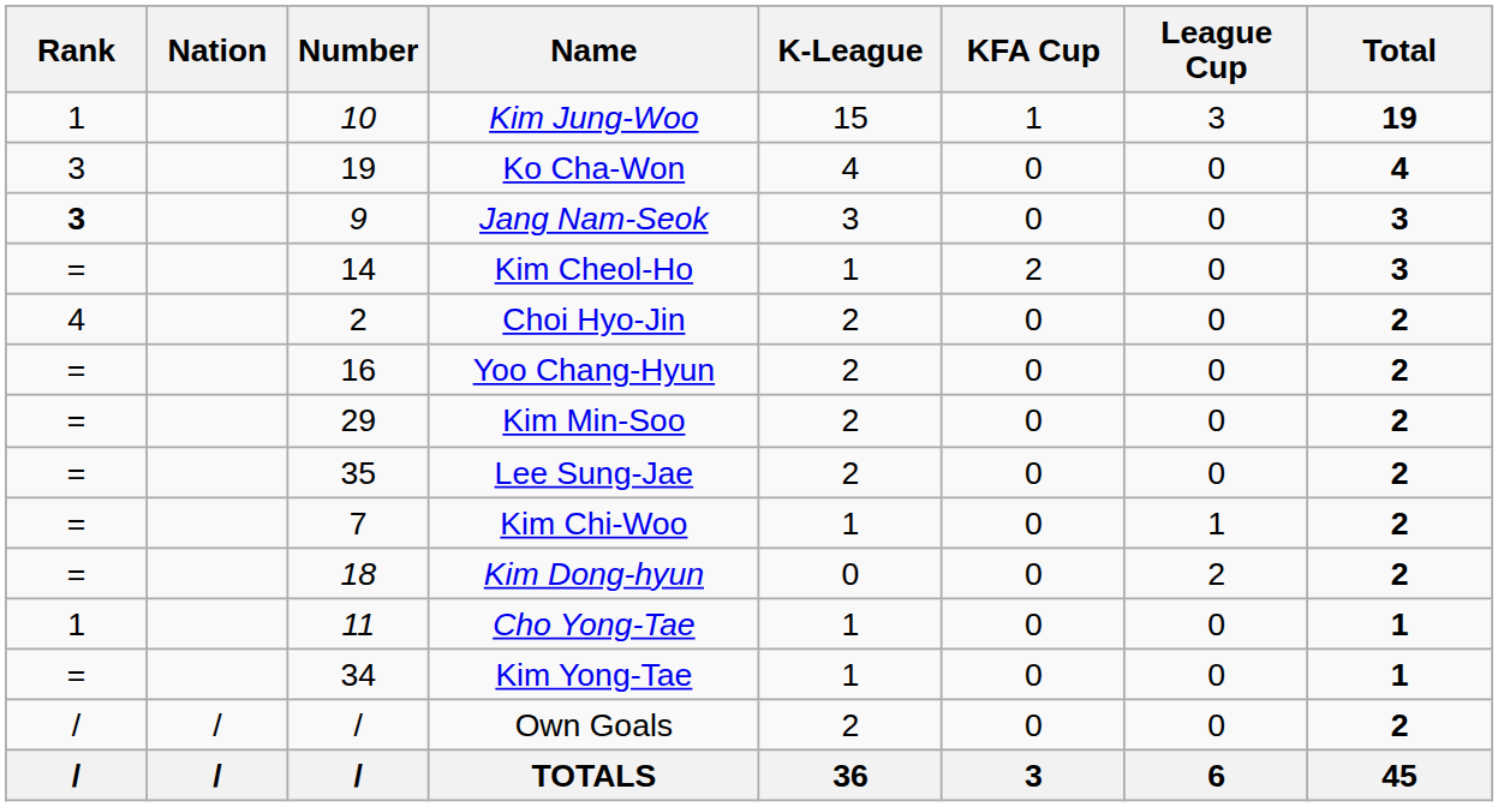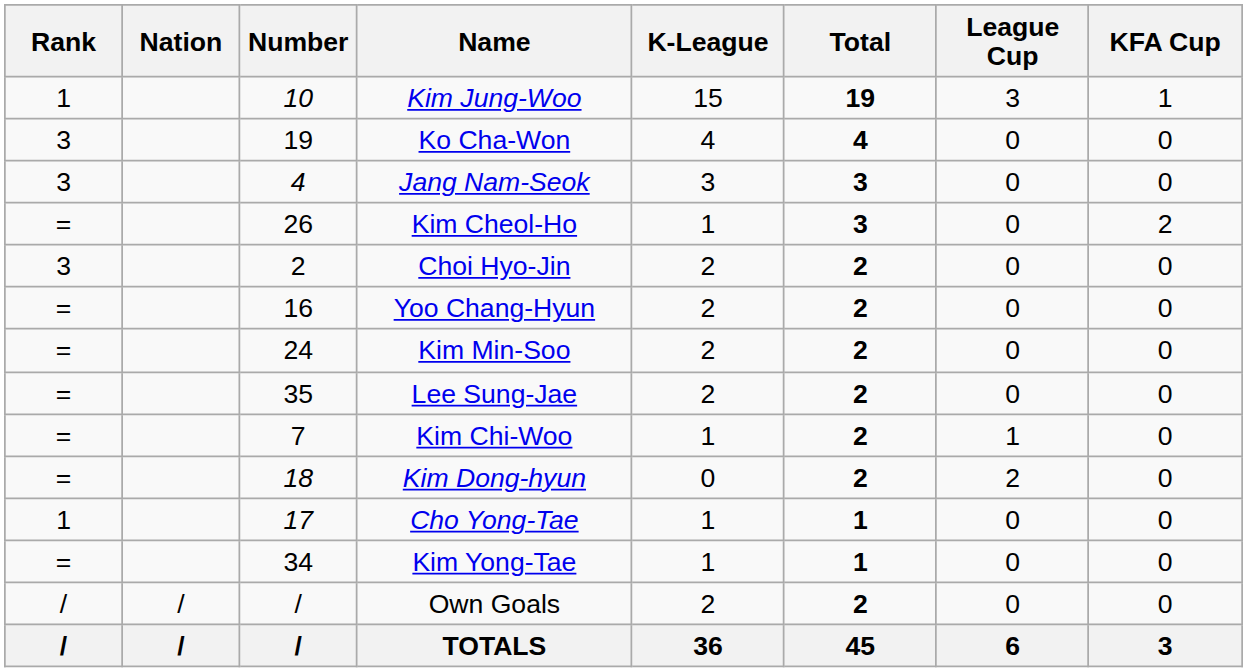 <table class="wikitable" style="font-size: 95%; text-align: center;">
 <tr>
 <th width=60>Rank</th>
 <th width=60>Nation</th>
 <th width=60>Number</th>
 <th width=150>Name</th>
 <th width=80>K-League</th>
+<th width=80>Total</th>
+<th width=80>League Cup</th>
 <th width=80>KFA Cup</th>
-<th width=80>League Cup</th>
-<th width=80>Total</th>
 </tr>
 <tr>
 <td>1</td>
 <td></td>
 <td><em>10</em></td>
 <td><em><a href='#'>Kim Jung-Woo</a></em></td>
 <td>15</td>
+<td><strong>19</strong></td>
+<td>3</td>
 <td>1</td>
-<td>3</td>
-<td><strong>19</strong></td>
 </tr>
 <tr>
 <td>3</td>
 <td></td>
 <td>19</td>
 <td><a href='#'>Ko Cha-Won</a></td>
 <td>4</td>
+<td><strong>4</strong></td>
 <td>0</td>
 <td>0</td>
-<td><strong>4</strong></td>
 </tr>
 <tr>
-<td><strong>3</strong></td>
+<td>3</td>
 <td></td>
-<td><em>9</em></td>
+<td><em>4</em></td>
 <td><em><a href='#'>Jang Nam-Seok</a></em></td>
 <td>3</td>
+<td><strong>3</strong></td>
 <td>0</td>
 <td>0</td>
-<td><strong>3</strong></td>
 </tr>
 <tr>
 <td>=</td>
 <td></td>
-<td>14</td>
+<td>26</td>
 <td><a href='#'>Kim Cheol-Ho</a></td>
 <td>1</td>
+<td><strong>3</strong></td>
+<td>0</td>
 <td>2</td>
-<td>0</td>
-<td><strong>3</strong></td>
 </tr>
 <tr>
-<td>4</td>
+<td>3</td>
 <td></td>
 <td>2</td>
 <td><a href='#'>Choi Hyo-Jin</a></td>
 <td>2</td>
+<td><strong>2</strong></td>
 <td>0</td>
 <td>0</td>
-<td><strong>2</strong></td>
 </tr>
 <tr>
 <td>=</td>
 <td></td>
 <td>16</td>
 <td><a href='#'>Yoo Chang-Hyun</a></td>
 <td>2</td>
+<td><strong>2</strong></td>
 <td>0</td>
 <td>0</td>
-<td><strong>2</strong></td>
 </tr>
 <tr>
 <td>=</td>
 <td></td>
-<td>29</td>
+<td>24</td>
 <td><a href='#'>Kim Min-Soo</a></td>
 <td>2</td>
+<td><strong>2</strong></td>
 <td>0</td>
 <td>0</td>
-<td><strong>2</strong></td>
 </tr>
 <tr>
 <td>=</td>
 <td></td>
 <td>35</td>
 <td><a href='#'>Lee Sung-Jae</a></td>
 <td>2</td>
+<td><strong>2</strong></td>
 <td>0</td>
 <td>0</td>
-<td><strong>2</strong></td>
 </tr>
 <tr>
 <td>=</td>
 <td></td>
 <td>7</td>
 <td><a href='#'>Kim Chi-Woo</a></td>
 <td>1</td>
+<td><strong>2</strong></td>
+<td>1</td>
 <td>0</td>
-<td>1</td>
-<td><strong>2</strong></td>
 </tr>
 <tr>
 <td>=</td>
 <td></td>
 <td><em>18</em></td>
 <td><em><a href='#'>Kim Dong-hyun</a></em></td>
 <td>0</td>
+<td><strong>2</strong></td>
+<td>2</td>
 <td>0</td>
-<td>2</td>
-<td><strong>2</strong></td>
 </tr>
 <tr>
 <td>1</td>
 <td></td>
-<td><em>11</em></td>
+<td><em>17</em></td>
 <td><em><a href='#'>Cho Yong-Tae</a></em></td>
 <td>1</td>
+<td><strong>1</strong></td>
 <td>0</td>
 <td>0</td>
-<td><strong>1</strong></td>
 </tr>
 <tr>
 <td>=</td>
 <td></td>
 <td>34</td>
 <td><a href='#'>Kim Yong-Tae</a></td>
 <td>1</td>
+<td><strong>1</strong></td>
 <td>0</td>
 <td>0</td>
-<td><strong>1</strong></td>
 </tr>
 <tr>
 <td>/</td>
 <td>/</td>
 <td>/</td>
 <td>Own Goals</td>
 <td>2</td>
+<td><strong>2</strong></td>
 <td>0</td>
 <td>0</td>
-<td><strong>2</strong></td>
 </tr>
 <tr>
 <th>/</th>
 <th>/</th>
 <th>/</th>
 <th>TOTALS</th>
 <th>36</th>
+<th>45</th>
+<th>6</th>
 <th>3</th>
-<th>6</th>
-<th>45</th>
 </tr>
 </table>
